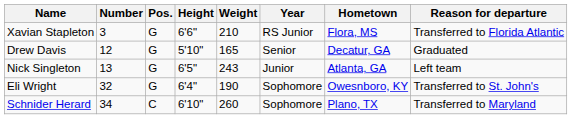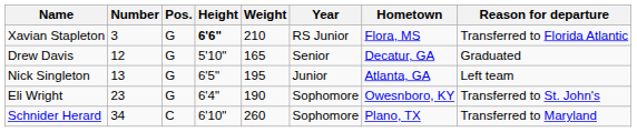 <table class="wikitable sortable" border="1">
 <tr>
 <th>Name</th>
 <th>Number</th>
 <th>Pos.</th>
 <th>Height</th>
 <th>Weight</th>
 <th>Year</th>
 <th>Hometown</th>
 <th class="unsortable">Reason for departure</th>
 </tr>
 <tr>
 <td>Xavian Stapleton</td>
 <td>3</td>
 <td>G</td>
-<td>6'6"</td>
+<td><strong>6'6"</strong></td>
 <td>210</td>
 <td>RS Junior</td>
 <td><a href='#'>Flora, MS</a></td>
 <td>Transferred to <a href='#'>Florida Atlantic</a></td>
 </tr>
 <tr>
 <td>Drew Davis</td>
 <td>12</td>
 <td>G</td>
 <td>5'10"</td>
 <td>165</td>
 <td>Senior</td>
 <td><a href='#'>Decatur, GA</a></td>
 <td>Graduated</td>
 </tr>
 <tr>
 <td>Nick Singleton</td>
 <td>13</td>
 <td>G</td>
 <td>6'5"</td>
-<td>243</td>
+<td>195</td>
 <td>Junior</td>
 <td><a href='#'>Atlanta, GA</a></td>
 <td>Left team</td>
 </tr>
 <tr>
 <td>Eli Wright</td>
-<td>32</td>
+<td>23</td>
 <td>G</td>
 <td>6'4"</td>
 <td>190</td>
 <td>Sophomore</td>
 <td><a href='#'>Owesnboro, KY</a></td>
 <td>Transferred to <a href='#'>St. John's</a></td>
 </tr>
 <tr>
 <td><a href='#'>Schnider Herard</a></td>
 <td>34</td>
 <td>C</td>
 <td>6'10"</td>
 <td>260</td>
 <td>Sophomore</td>
 <td><a href='#'>Plano, TX</a></td>
 <td>Transferred to <a href='#'>Maryland</a></td>
 </tr>
 </table>
